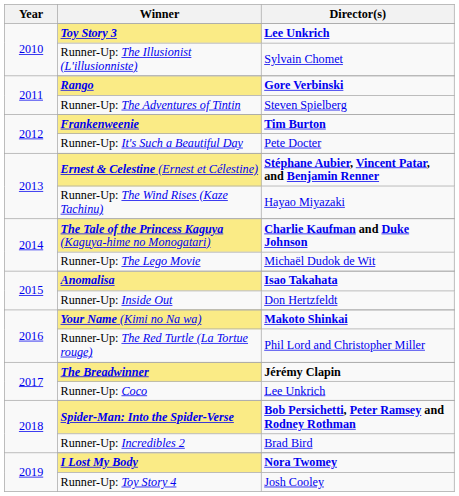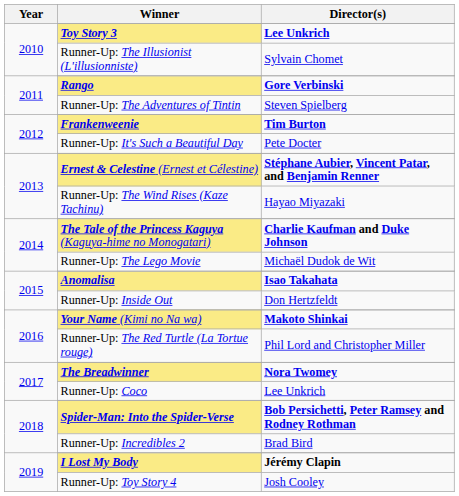 <table class="wikitable" width="95%" cellpadding="5">
 <tr>
 <th width="100"><strong>Year</strong></th>
 <th width="450"><strong>Winner</strong></th>
 <th width="450"><strong>Director(s)</strong></th>
 </tr>
 <tr>
 <td rowspan="3" style="text-align:center;"><a href='#'>2010</a></td>
 </tr>
 <tr>
 <td style="background:#FAEB86;"><strong><em><a href='#'>Toy Story 3</a></em></strong></td>
 <td><strong><a href='#'>Lee Unkrich</a></strong></td>
 </tr>
 <tr>
 <td>Runner-Up: <em><a href='#'>The Illusionist (L'illusionniste)</a></em></td>
 <td><a href='#'>Sylvain Chomet</a></td>
 </tr>
 <tr>
 <td rowspan="3" style="text-align:center;"><a href='#'>2011</a></td>
 </tr>
 <tr>
 <td style="background:#FAEB86;"><strong><em><a href='#'>Rango</a></em></strong></td>
 <td><strong><a href='#'>Gore Verbinski</a></strong></td>
 </tr>
 <tr>
 <td>Runner-Up: <em><a href='#'>The Adventures of Tintin</a></em></td>
 <td><a href='#'>Steven Spielberg</a></td>
 </tr>
 <tr>
 <td rowspan="3" style="text-align:center;"><a href='#'>2012</a></td>
 </tr>
 <tr>
 <td style="background:#FAEB86;"><strong><em><a href='#'>Frankenweenie</a></em></strong></td>
 <td><strong><a href='#'>Tim Burton</a></strong></td>
 </tr>
 <tr>
 <td>Runner-Up: <em><a href='#'>It's Such a Beautiful Day</a></em></td>
 <td><a href='#'>Pete Docter</a></td>
 </tr>
 <tr>
 <td rowspan="3" style="text-align:center;"><a href='#'>2013</a></td>
 </tr>
 <tr>
 <td style="background:#FAEB86;"><em><a href='#'><strong>Ernest & Celestine</strong> (Ernest et Célestine)</a></em></td>
 <td><strong><a href='#'>Stéphane Aubier</a>, <a href='#'>Vincent Patar</a>, and <a href='#'>Benjamin Renner</a></strong></td>
 </tr>
 <tr>
 <td>Runner-Up: <em><a href='#'>The Wind Rises (Kaze Tachinu)</a></em></td>
 <td><a href='#'>Hayao Miyazaki</a></td>
 </tr>
 <tr>
 <td rowspan="3" style="text-align:center;"><a href='#'>2014</a></td>
 </tr>
 <tr>
 <td style="background:#FAEB86;"><em><a href='#'><strong>The Tale of the Princess Kaguya</strong> (Kaguya-hime no Monogatari)</a></em></td>
 <td><strong><a href='#'>Charlie Kaufman</a> and <a href='#'>Duke Johnson</a></strong></td>
 </tr>
 <tr>
 <td>Runner-Up: <em><a href='#'>The Lego Movie</a></em></td>
 <td><a href='#'>Michaël Dudok de Wit</a></td>
 </tr>
 <tr>
 <td rowspan="3" style="text-align:center;"><a href='#'>2015</a></td>
 </tr>
 <tr>
 <td style="background:#FAEB86;"><strong><em><a href='#'>Anomalisa</a></em></strong></td>
 <td><strong><a href='#'>Isao Takahata</a></strong></td>
 </tr>
 <tr>
 <td>Runner-Up: <em><a href='#'>Inside Out</a></em></td>
 <td><a href='#'>Don Hertzfeldt</a></td>
 </tr>
 <tr>
 <td rowspan="3" style="text-align:center;"><a href='#'>2016</a></td>
 </tr>
 <tr>
 <td style="background:#FAEB86;"><em><a href='#'><strong>Your Name</strong> (Kimi no Na wa)</a></em></td>
 <td><strong><a href='#'>Makoto Shinkai</a></strong></td>
 </tr>
 <tr>
 <td>Runner-Up: <em><a href='#'>The Red Turtle (La Tortue rouge)</a></em></td>
 <td><a href='#'>Phil Lord and Christopher Miller</a></td>
 </tr>
 <tr>
 <td rowspan="3" style="text-align:center;"><a href='#'>2017</a></td>
 </tr>
 <tr>
 <td style="background:#FAEB86;"><strong><em><a href='#'>The Breadwinner</a></em></strong></td>
-<td><strong>Jérémy Clapin</strong></td>
+<td><strong><a href='#'>Nora Twomey</a></strong></td>
 </tr>
 <tr>
 <td>Runner-Up: <em><a href='#'>Coco</a></em></td>
 <td><a href='#'>Lee Unkrich</a></td>
 </tr>
 <tr>
 <td rowspan="3" style="text-align:center;"><a href='#'>2018</a></td>
 </tr>
 <tr>
 <td style="background:#FAEB86;"><strong><em><a href='#'>Spider-Man: Into the Spider-Verse</a></em></strong></td>
 <td><strong><a href='#'>Bob Persichetti</a>, <a href='#'>Peter Ramsey</a> and <a href='#'>Rodney Rothman</a></strong></td>
 </tr>
 <tr>
 <td>Runner-Up: <em><a href='#'>Incredibles 2</a></em></td>
 <td><a href='#'>Brad Bird</a></td>
 </tr>
 <tr>
 <td rowspan="3" style="text-align:center;"><a href='#'>2019</a></td>
 </tr>
 <tr>
 <td style="background:#FAEB86;"><strong><em><a href='#'>I Lost My Body</a></em></strong></td>
-<td><strong><a href='#'>Nora Twomey</a></strong></td>
+<td><strong>Jérémy Clapin</strong></td>
 </tr>
 <tr>
 <td>Runner-Up: <em><a href='#'>Toy Story 4</a></em></td>
 <td><a href='#'>Josh Cooley</a></td>
 </tr>
 </table>
